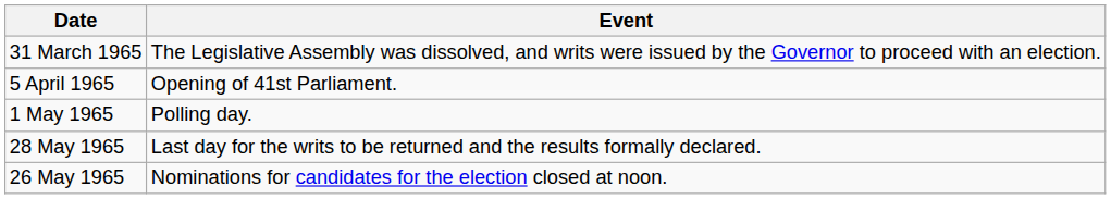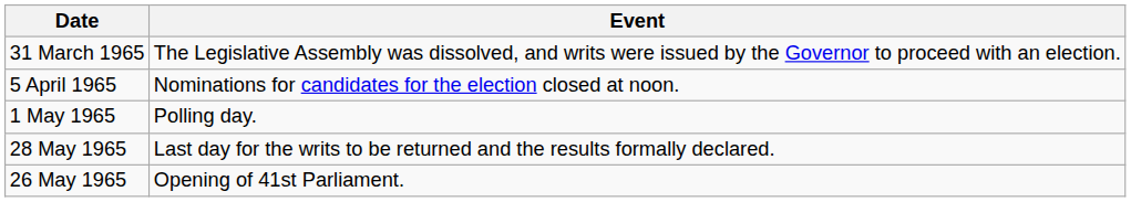 <table class="wikitable">
 <tr>
 <th>Date</th>
 <th>Event</th>
 </tr>
 <tr>
 <td>31 March 1965</td>
 <td>The Legislative Assembly was dissolved, and writs were issued by the <a href='#'>Governor</a> to proceed with an election.</td>
 </tr>
 <tr>
 <td>5 April 1965</td>
-<td>Opening of 41st Parliament.</td>
+<td>Nominations for <a href='#'>candidates for the election</a> closed at noon.</td>
 </tr>
 <tr>
 <td>1 May 1965</td>
 <td>Polling day.</td>
 </tr>
 <tr>
 <td>28 May 1965</td>
 <td>Last day for the writs to be returned and the results formally declared.</td>
 </tr>
 <tr>
 <td>26 May 1965</td>
-<td>Nominations for <a href='#'>candidates for the election</a> closed at noon.</td>
+<td>Opening of 41st Parliament.</td>
 </tr>
 </table>
